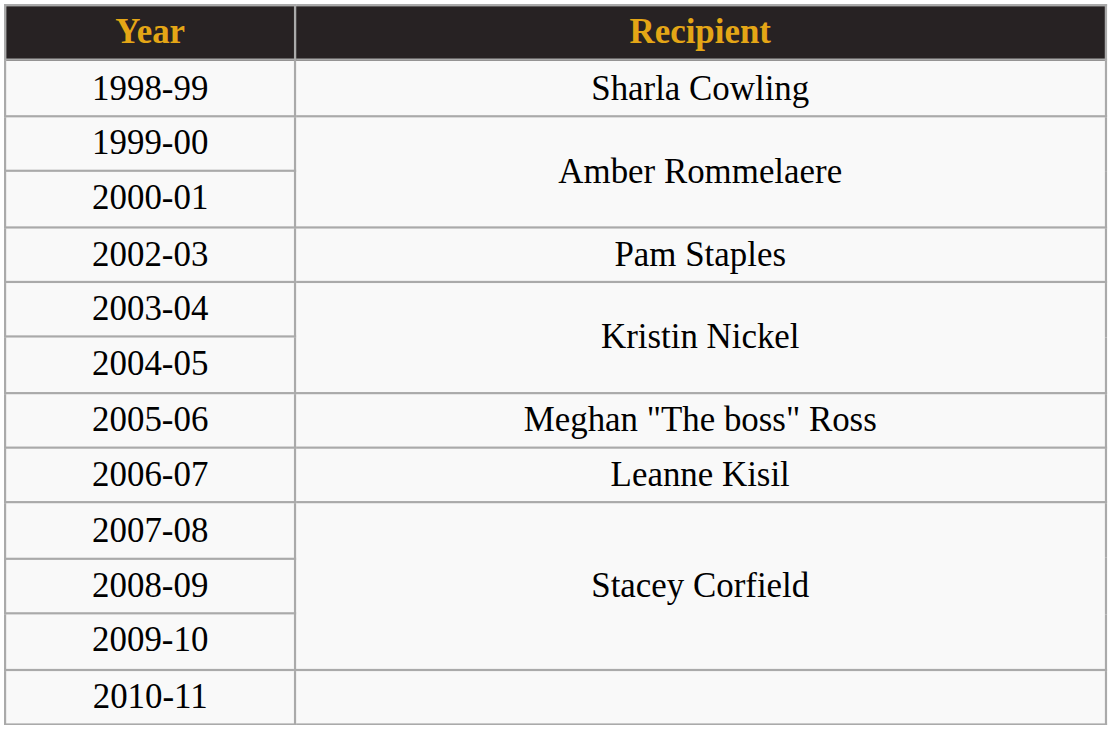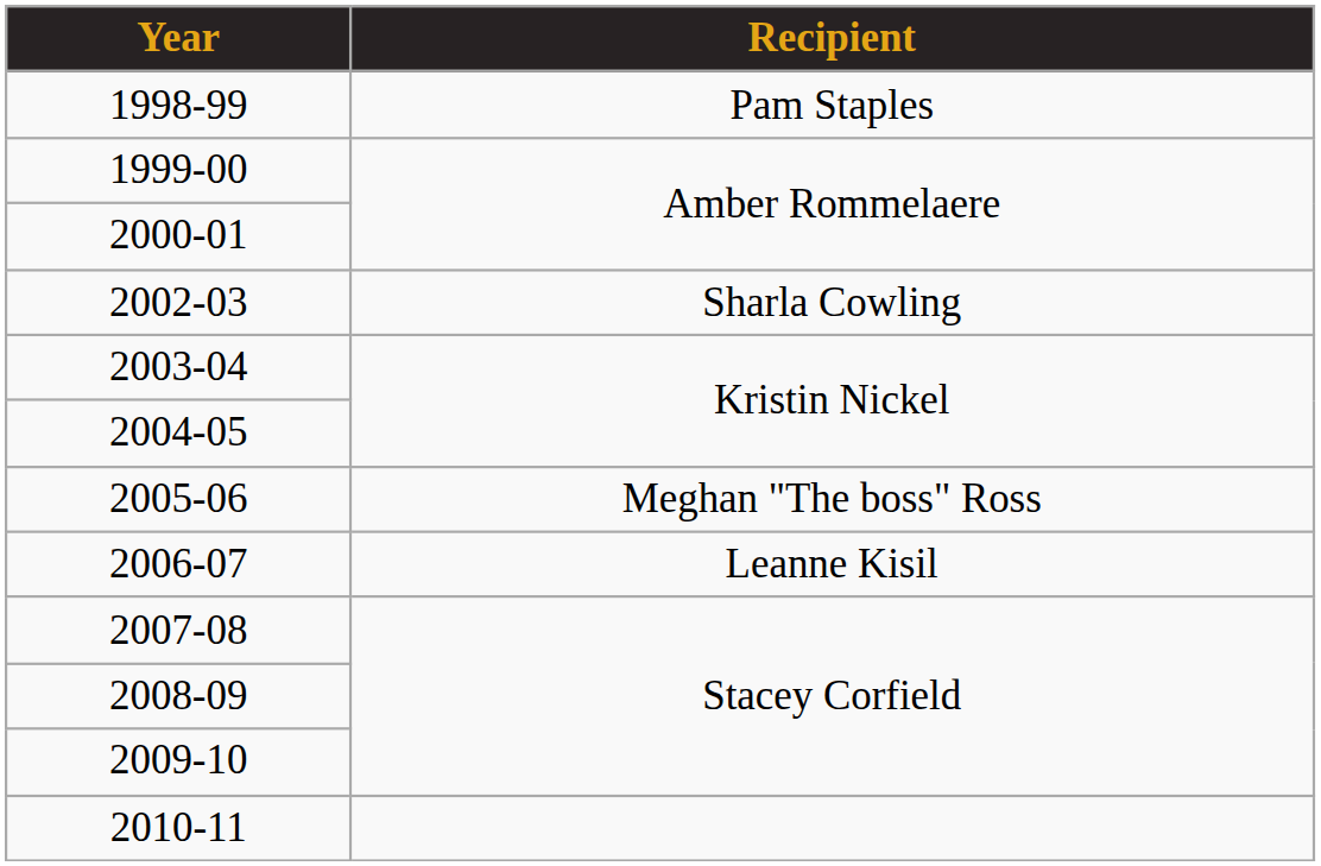 <table class="wikitable" width="40%">
 <tr align="center"  style="background:#272223;color:#e4a616;">
 <td><strong>Year</strong></td>
 <td><strong>Recipient</strong></td>
 </tr>
 <tr align="center" bgcolor="">
 <td>1998-99</td>
-<td>Sharla Cowling</td>
+<td>Pam Staples</td>
 </tr>
 <tr align="center" bgcolor="">
 <td>1999-00</td>
 <td rowspan="2">Amber Rommelaere</td>
 </tr>
 <tr align="center" bgcolor="">
 <td>2000-01</td>
 </tr>
 <tr align="center" bgcolor="">
 <td>2002-03</td>
-<td>Pam Staples</td>
+<td>Sharla Cowling</td>
 </tr>
 <tr align="center" bgcolor="">
 <td>2003-04</td>
 <td rowspan="2">Kristin Nickel</td>
 </tr>
 <tr align="center" bgcolor="">
 <td>2004-05</td>
 </tr>
 <tr align="center" bgcolor="">
 <td>2005-06</td>
 <td>Meghan "The boss" Ross</td>
 </tr>
 <tr align="center" bgcolor="">
 <td>2006-07</td>
 <td>Leanne Kisil</td>
 </tr>
 <tr align="center" bgcolor="">
 <td>2007-08</td>
 <td rowspan="3">Stacey Corfield</td>
 </tr>
 <tr align="center" bgcolor="">
 <td>2008-09</td>
 </tr>
 <tr align="center" bgcolor="">
 <td>2009-10</td>
 </tr>
 <tr align="center" bgcolor="">
 <td>2010-11</td>
 <td></td>
 </tr>
 </table>
